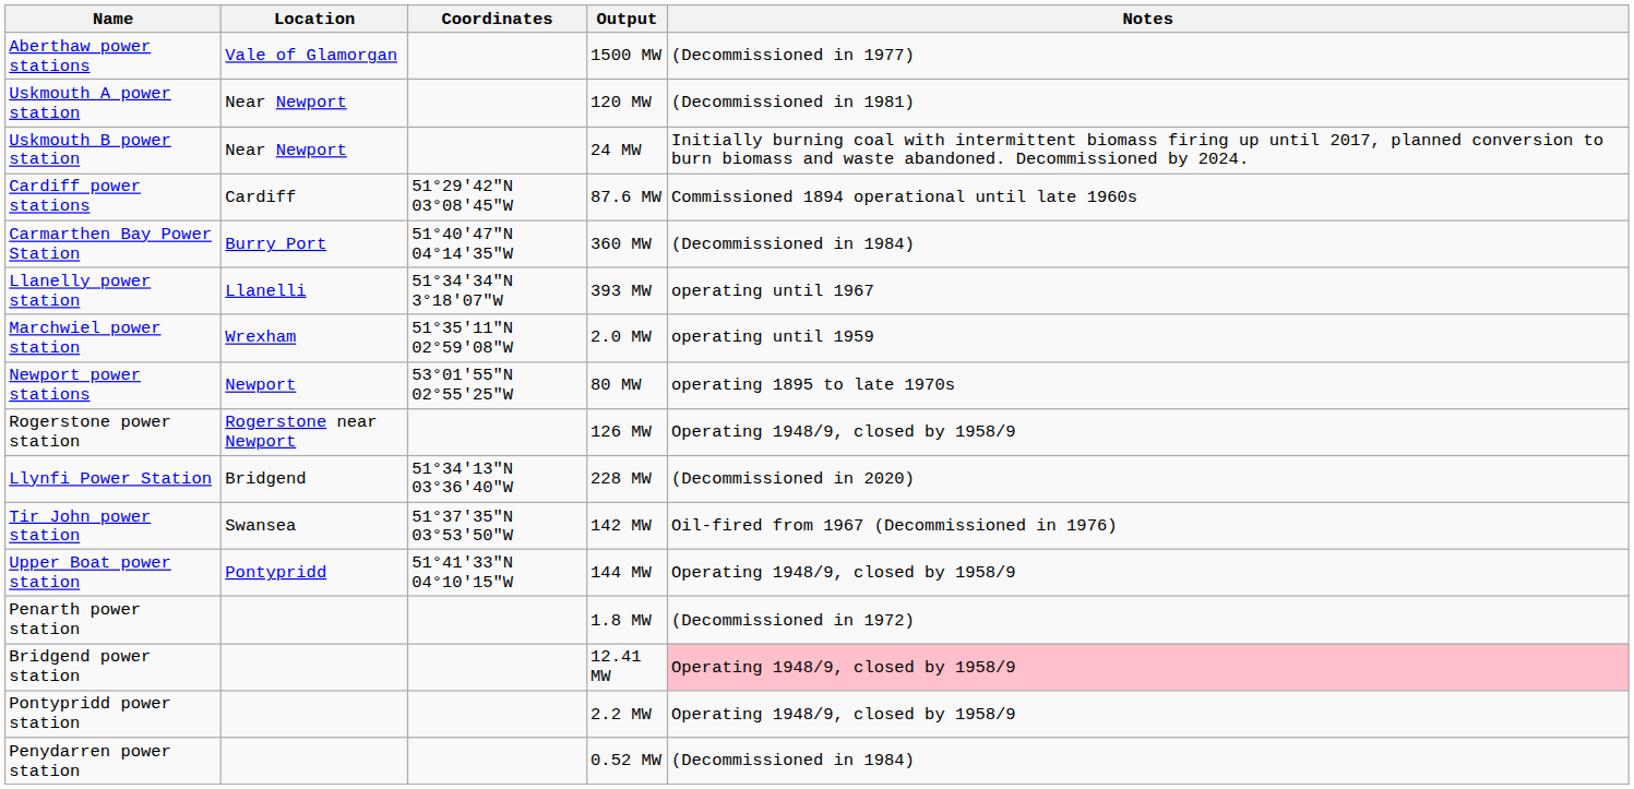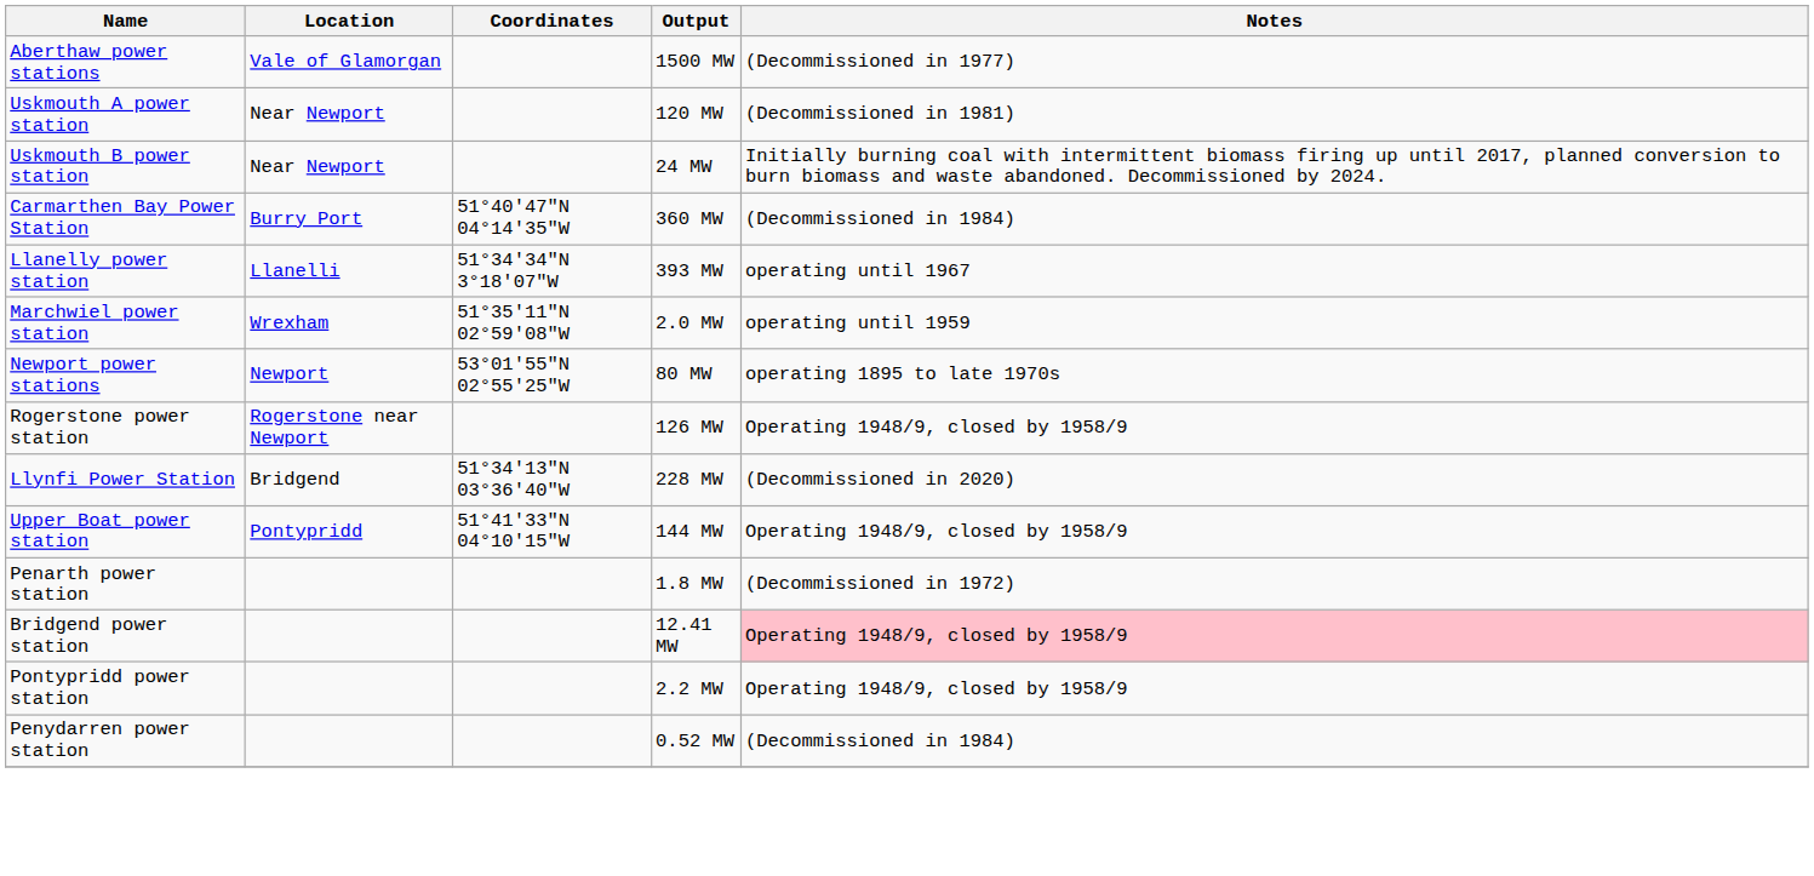 <table class="wikitable sortable">
 <tr>
 <th>Name</th>
 <th>Location</th>
 <th>Coordinates</th>
 <th>Output</th>
 <th>Notes</th>
 </tr>
 <tr>
 <td><a href='#'>Aberthaw power stations</a></td>
 <td><a href='#'>Vale of Glamorgan</a></td>
 <td></td>
 <td>1500 MW</td>
 <td>(Decommissioned in 1977)</td>
 </tr>
 <tr>
 <td><a href='#'>Uskmouth A power station</a></td>
 <td>Near <a href='#'>Newport</a></td>
 <td></td>
 <td>120 MW</td>
 <td>(Decommissioned in 1981)</td>
 </tr>
 <tr>
 <td><a href='#'>Uskmouth B power station</a></td>
 <td>Near <a href='#'>Newport</a></td>
 <td></td>
 <td>24 MW</td>
 <td>Initially burning coal with intermittent biomass firing up until 2017, planned conversion to burn biomass and waste abandoned. Decommissioned by 2024.</td>
-</tr>
-<tr>
-<td><a href='#'>Cardiff power stations</a></td>
-<td>Cardiff</td>
-<td>51°29'42"N 03°08'45"W</td>
-<td>87.6 MW</td>
-<td>Commissioned 1894 operational until late 1960s</td>
 </tr>
 <tr>
 <td><a href='#'>Carmarthen Bay Power Station</a></td>
 <td><a href='#'>Burry Port</a></td>
 <td>51°40′47″N 04°14′35″W</td>
 <td>360 MW</td>
 <td>(Decommissioned in 1984)</td>
 </tr>
 <tr>
 <td><a href='#'>Llanelly power station</a></td>
 <td><a href='#'>Llanelli</a></td>
 <td>51°34'34"N 3°18'07"W</td>
 <td>393 MW</td>
 <td>operating until 1967</td>
 </tr>
 <tr>
 <td><a href='#'>Marchwiel power station</a></td>
 <td><a href='#'>Wrexham</a></td>
 <td>51°35'11"N 02°59'08"W</td>
 <td>2.0 MW</td>
 <td>operating until 1959</td>
 </tr>
 <tr>
 <td><a href='#'>Newport power stations</a></td>
 <td><a href='#'>Newport</a></td>
 <td>53°01'55"N 02°55'25"W</td>
 <td>80 MW</td>
 <td>operating 1895 to late 1970s</td>
 </tr>
 <tr>
 <td>Rogerstone power station</td>
 <td><a href='#'>Rogerstone</a> near <a href='#'>Newport</a></td>
 <td></td>
 <td>126 MW</td>
 <td>Operating 1948/9,  closed by 1958/9</td>
 </tr>
 <tr>
 <td><a href='#'>Llynfi Power Station</a></td>
 <td>Bridgend</td>
 <td>51°34′13″N 03°36′40″W</td>
 <td>228 MW</td>
 <td>(Decommissioned in 2020)</td>
 </tr>
 <tr>
-<td><a href='#'>Tir John power station</a></td>
-<td>Swansea</td>
-<td>51°37′35″N 03°53′50″W</td>
-<td>142 MW</td>
-<td>Oil-fired from 1967 (Decommissioned in 1976)</td>
-</tr>
-<tr>
 <td><a href='#'>Upper Boat power station</a></td>
 <td><a href='#'>Pontypridd</a></td>
 <td>51°41'33"N 04°10'15"W</td>
 <td>144 MW</td>
 <td>Operating 1948/9,  closed by 1958/9</td>
 </tr>
 <tr>
 <td>Penarth power station</td>
 <td></td>
 <td></td>
 <td>1.8 MW</td>
 <td>(Decommissioned in 1972)</td>
 </tr>
 <tr>
 <td>Bridgend power station</td>
 <td></td>
 <td></td>
 <td>12.41 MW</td>
 <td style="background: pink;">Operating 1948/9,  closed by 1958/9</td>
 </tr>
 <tr>
 <td>Pontypridd power station</td>
 <td></td>
 <td></td>
 <td>2.2 MW</td>
 <td>Operating 1948/9,  closed by 1958/9</td>
 </tr>
 <tr>
 <td>Penydarren power station</td>
 <td></td>
 <td></td>
 <td>0.52 MW</td>
 <td>(Decommissioned in 1984)</td>
 </tr>
 <tr>
 </tr>
 </table>
